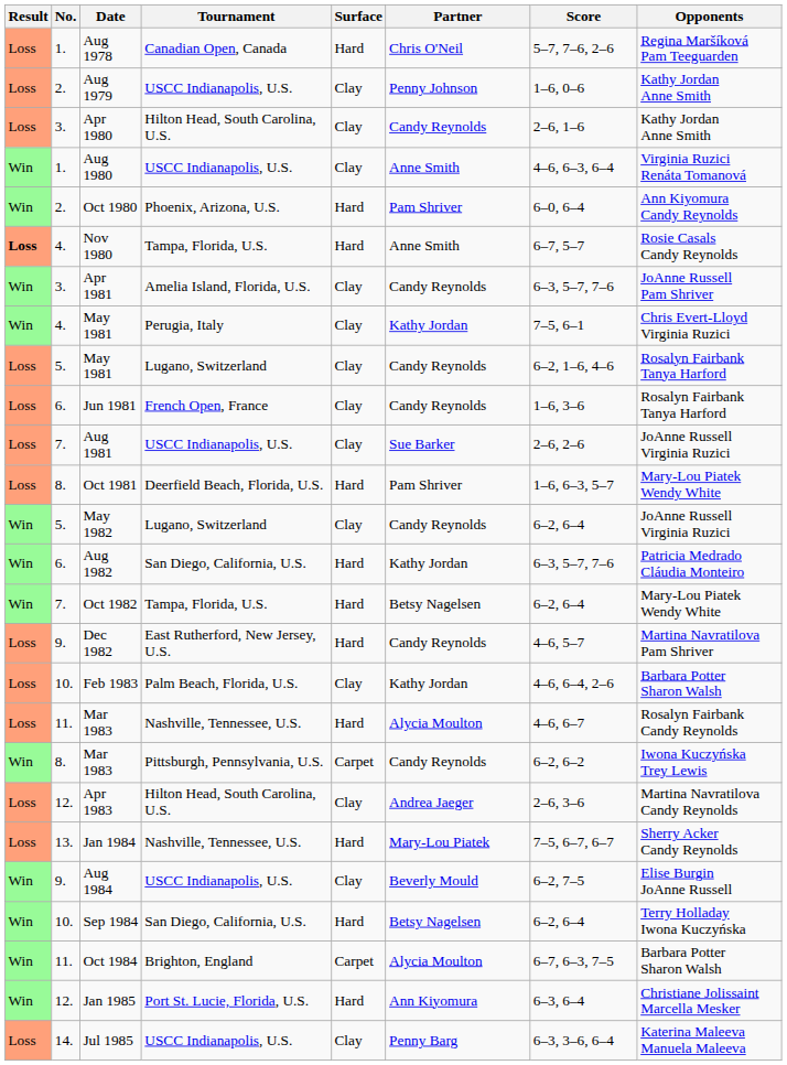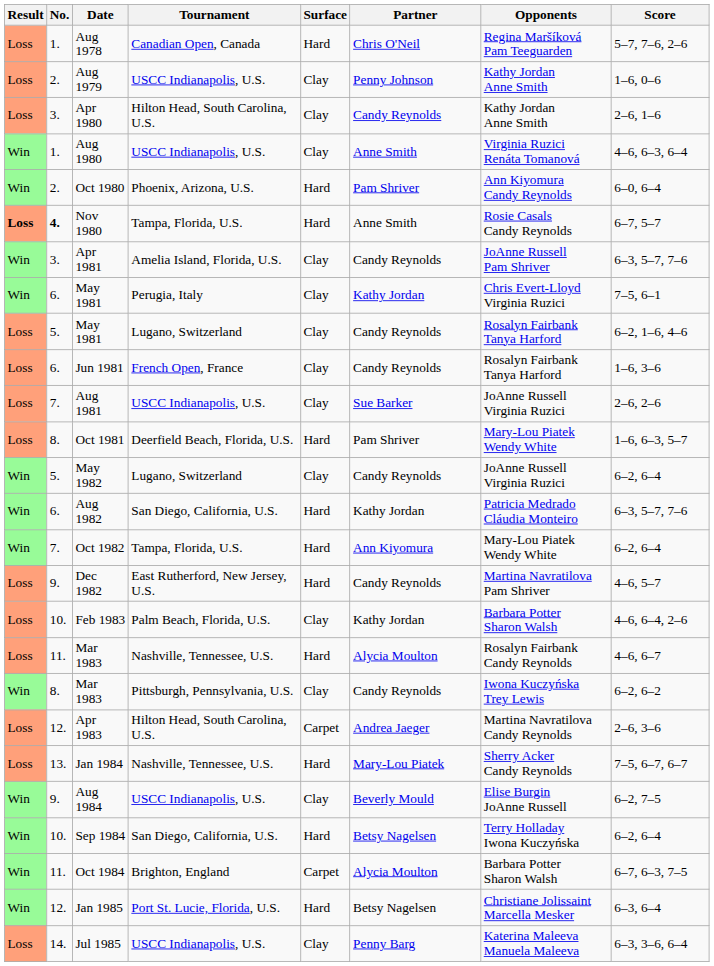 <table class="sortable wikitable">
 <tr>
 <th style="width:40px">Result</th>
 <th style="width:20px" class="unsortable">No.</th>
 <th style="width:60px">Date</th>
 <th style="width:200px">Tournament</th>
 <th style="width:50px">Surface</th>
 <th style="width:150px">Partner</th>
+<th style="width:150px">Opponents</th>
 <th style="width:110px" class="unsortable">Score</th>
-<th style="width:150px">Opponents</th>
 </tr>
 <tr>
 <td style="background:#ffa07a;">Loss</td>
 <td>1.</td>
 <td>Aug 1978</td>
 <td><a href='#'>Canadian Open</a>, Canada</td>
 <td>Hard</td>
 <td> <a href='#'>Chris O'Neil</a></td>
+<td> <a href='#'>Regina Maršíková</a> <br>  <a href='#'>Pam Teeguarden</a></td>
 <td>5–7, 7–6, 2–6</td>
-<td> <a href='#'>Regina Maršíková</a> <br>  <a href='#'>Pam Teeguarden</a></td>
 </tr>
 <tr>
 <td style="background:#ffa07a;">Loss</td>
 <td>2.</td>
 <td>Aug 1979</td>
 <td><a href='#'>USCC Indianapolis</a>, U.S.</td>
 <td>Clay</td>
 <td> <a href='#'>Penny Johnson</a></td>
+<td> <a href='#'>Kathy Jordan</a> <br>  <a href='#'>Anne Smith</a></td>
 <td>1–6, 0–6</td>
-<td> <a href='#'>Kathy Jordan</a> <br>  <a href='#'>Anne Smith</a></td>
 </tr>
 <tr>
 <td style="background:#ffa07a;">Loss</td>
 <td>3.</td>
 <td>Apr 1980</td>
 <td>Hilton Head, South Carolina, U.S.</td>
 <td>Clay</td>
 <td> <a href='#'>Candy Reynolds</a></td>
+<td> Kathy Jordan <br>  Anne Smith</td>
 <td>2–6, 1–6</td>
-<td> Kathy Jordan <br>  Anne Smith</td>
 </tr>
 <tr>
 <td style="background:#98fb98;">Win</td>
 <td>1.</td>
 <td>Aug 1980</td>
 <td><a href='#'>USCC Indianapolis</a>, U.S.</td>
 <td>Clay</td>
 <td> <a href='#'>Anne Smith</a></td>
+<td> <a href='#'>Virginia Ruzici</a> <br>  <a href='#'>Renáta Tomanová</a></td>
 <td>4–6, 6–3, 6–4</td>
-<td> <a href='#'>Virginia Ruzici</a> <br>  <a href='#'>Renáta Tomanová</a></td>
 </tr>
 <tr>
 <td style="background:#98fb98;">Win</td>
 <td>2.</td>
 <td>Oct 1980</td>
 <td>Phoenix, Arizona, U.S.</td>
 <td>Hard</td>
 <td> <a href='#'>Pam Shriver</a></td>
+<td> <a href='#'>Ann Kiyomura</a> <br>  <a href='#'>Candy Reynolds</a></td>
 <td>6–0, 6–4</td>
-<td> <a href='#'>Ann Kiyomura</a> <br>  <a href='#'>Candy Reynolds</a></td>
 </tr>
 <tr>
 <td style="background:#ffa07a;"><strong>Loss</strong></td>
-<td>4.</td>
+<td><strong>4.</strong></td>
 <td>Nov 1980</td>
 <td>Tampa, Florida, U.S.</td>
 <td>Hard</td>
 <td> Anne Smith</td>
+<td> <a href='#'>Rosie Casals</a> <br>  Candy Reynolds</td>
 <td>6–7, 5–7</td>
-<td> <a href='#'>Rosie Casals</a> <br>  Candy Reynolds</td>
 </tr>
 <tr>
 <td style="background:#98fb98;">Win</td>
 <td>3.</td>
 <td>Apr 1981</td>
 <td>Amelia Island, Florida, U.S.</td>
 <td>Clay</td>
 <td> Candy Reynolds</td>
+<td> <a href='#'>JoAnne Russell</a> <br>  <a href='#'>Pam Shriver</a></td>
 <td>6–3, 5–7, 7–6</td>
-<td> <a href='#'>JoAnne Russell</a> <br>  <a href='#'>Pam Shriver</a></td>
 </tr>
 <tr>
 <td style="background:#98fb98;">Win</td>
-<td>4.</td>
+<td>6.</td>
 <td>May 1981</td>
 <td>Perugia, Italy</td>
 <td>Clay</td>
 <td> <a href='#'>Kathy Jordan</a></td>
+<td> <a href='#'>Chris Evert-Lloyd</a> <br>  Virginia Ruzici</td>
 <td>7–5, 6–1</td>
-<td> <a href='#'>Chris Evert-Lloyd</a> <br>  Virginia Ruzici</td>
 </tr>
 <tr>
 <td style="background:#ffa07a;">Loss</td>
 <td>5.</td>
 <td>May 1981</td>
 <td>Lugano, Switzerland</td>
 <td>Clay</td>
 <td> Candy Reynolds</td>
+<td> <a href='#'>Rosalyn Fairbank</a> <br>  <a href='#'>Tanya Harford</a></td>
 <td>6–2, 1–6, 4–6</td>
-<td> <a href='#'>Rosalyn Fairbank</a> <br>  <a href='#'>Tanya Harford</a></td>
 </tr>
 <tr "f3e6d7">
 <td style="background:#ffa07a;">Loss</td>
 <td>6.</td>
 <td>Jun 1981</td>
 <td><a href='#'>French Open</a>, France</td>
 <td>Clay</td>
 <td> Candy Reynolds</td>
+<td> Rosalyn Fairbank <br>  Tanya Harford</td>
 <td>1–6, 3–6</td>
-<td> Rosalyn Fairbank <br>  Tanya Harford</td>
 </tr>
 <tr>
 <td style="background:#ffa07a;">Loss</td>
 <td>7.</td>
 <td>Aug 1981</td>
 <td><a href='#'>USCC Indianapolis</a>, U.S.</td>
 <td>Clay</td>
 <td> <a href='#'>Sue Barker</a></td>
+<td> JoAnne Russell <br>  Virginia Ruzici</td>
 <td>2–6, 2–6</td>
-<td> JoAnne Russell <br>  Virginia Ruzici</td>
 </tr>
 <tr>
 <td style="background:#ffa07a;">Loss</td>
 <td>8.</td>
 <td>Oct 1981</td>
 <td>Deerfield Beach, Florida, U.S.</td>
 <td>Hard</td>
 <td> Pam Shriver</td>
+<td> <a href='#'>Mary-Lou Piatek</a> <br>  <a href='#'>Wendy White</a></td>
 <td>1–6, 6–3, 5–7</td>
-<td> <a href='#'>Mary-Lou Piatek</a> <br>  <a href='#'>Wendy White</a></td>
 </tr>
 <tr>
 <td style="background:#98fb98;">Win</td>
 <td>5.</td>
 <td>May 1982</td>
 <td>Lugano, Switzerland</td>
 <td>Clay</td>
 <td> Candy Reynolds</td>
+<td> JoAnne Russell <br>  Virginia Ruzici</td>
 <td>6–2, 6–4</td>
-<td> JoAnne Russell <br>  Virginia Ruzici</td>
 </tr>
 <tr>
 <td style="background:#98fb98;">Win</td>
 <td>6.</td>
 <td>Aug 1982</td>
 <td>San Diego, California, U.S.</td>
 <td>Hard</td>
 <td> Kathy Jordan</td>
+<td> <a href='#'>Patricia Medrado</a> <br>  <a href='#'>Cláudia Monteiro</a></td>
 <td>6–3, 5–7, 7–6</td>
-<td> <a href='#'>Patricia Medrado</a> <br>  <a href='#'>Cláudia Monteiro</a></td>
 </tr>
 <tr>
 <td style="background:#98fb98;">Win</td>
 <td>7.</td>
 <td>Oct 1982</td>
 <td>Tampa, Florida, U.S.</td>
 <td>Hard</td>
-<td> Betsy Nagelsen</td>
+<td> <a href='#'>Ann Kiyomura</a></td>
+<td> Mary-Lou Piatek <br>  Wendy White</td>
 <td>6–2, 6–4</td>
-<td> Mary-Lou Piatek <br>  Wendy White</td>
 </tr>
 <tr>
 <td style="background:#ffa07a;">Loss</td>
 <td>9.</td>
 <td>Dec 1982</td>
 <td>East Rutherford, New Jersey, U.S.</td>
 <td>Hard</td>
 <td> Candy Reynolds</td>
+<td> <a href='#'>Martina Navratilova</a> <br>  Pam Shriver</td>
 <td>4–6, 5–7</td>
-<td> <a href='#'>Martina Navratilova</a> <br>  Pam Shriver</td>
 </tr>
 <tr>
 <td style="background:#ffa07a;">Loss</td>
 <td>10.</td>
 <td>Feb 1983</td>
 <td>Palm Beach, Florida, U.S.</td>
 <td>Clay</td>
 <td> Kathy Jordan</td>
+<td> <a href='#'>Barbara Potter</a> <br>  <a href='#'>Sharon Walsh</a></td>
 <td>4–6, 6–4, 2–6</td>
-<td> <a href='#'>Barbara Potter</a> <br>  <a href='#'>Sharon Walsh</a></td>
 </tr>
 <tr>
 <td style="background:#ffa07a;">Loss</td>
 <td>11.</td>
 <td>Mar 1983</td>
 <td>Nashville, Tennessee, U.S.</td>
 <td>Hard</td>
 <td> <a href='#'>Alycia Moulton</a></td>
+<td> Rosalyn Fairbank <br>  Candy Reynolds</td>
 <td>4–6, 6–7</td>
-<td> Rosalyn Fairbank <br>  Candy Reynolds</td>
 </tr>
 <tr>
 <td style="background:#98fb98;">Win</td>
 <td>8.</td>
 <td>Mar 1983</td>
 <td>Pittsburgh, Pennsylvania, U.S.</td>
-<td>Carpet</td>
+<td>Clay</td>
 <td> Candy Reynolds</td>
+<td> <a href='#'>Iwona Kuczyńska</a> <br>  <a href='#'>Trey Lewis</a></td>
 <td>6–2, 6–2</td>
-<td> <a href='#'>Iwona Kuczyńska</a> <br>  <a href='#'>Trey Lewis</a></td>
 </tr>
 <tr>
 <td style="background:#ffa07a;">Loss</td>
 <td>12.</td>
 <td>Apr 1983</td>
 <td>Hilton Head, South Carolina, U.S.</td>
-<td>Clay</td>
+<td>Carpet</td>
 <td> <a href='#'>Andrea Jaeger</a></td>
+<td> Martina Navratilova <br>  Candy Reynolds</td>
 <td>2–6, 3–6</td>
-<td> Martina Navratilova <br>  Candy Reynolds</td>
 </tr>
 <tr>
 <td style="background:#ffa07a;">Loss</td>
 <td>13.</td>
 <td>Jan 1984</td>
 <td>Nashville, Tennessee, U.S.</td>
 <td>Hard</td>
 <td> <a href='#'>Mary-Lou Piatek</a></td>
+<td> <a href='#'>Sherry Acker</a> <br>  Candy Reynolds</td>
 <td>7–5, 6–7, 6–7</td>
-<td> <a href='#'>Sherry Acker</a> <br>  Candy Reynolds</td>
 </tr>
 <tr>
 <td style="background:#98fb98;">Win</td>
 <td>9.</td>
 <td>Aug 1984</td>
 <td><a href='#'>USCC Indianapolis</a>, U.S.</td>
 <td>Clay</td>
 <td> <a href='#'>Beverly Mould</a></td>
+<td> <a href='#'>Elise Burgin</a> <br>  JoAnne Russell</td>
 <td>6–2, 7–5</td>
-<td> <a href='#'>Elise Burgin</a> <br>  JoAnne Russell</td>
 </tr>
 <tr>
 <td style="background:#98fb98;">Win</td>
 <td>10.</td>
 <td>Sep 1984</td>
 <td>San Diego, California, U.S.</td>
 <td>Hard</td>
 <td> <a href='#'>Betsy Nagelsen</a></td>
+<td> <a href='#'>Terry Holladay</a> <br>  Iwona Kuczyńska</td>
 <td>6–2, 6–4</td>
-<td> <a href='#'>Terry Holladay</a> <br>  Iwona Kuczyńska</td>
 </tr>
 <tr>
 <td style="background:#98fb98;">Win</td>
 <td>11.</td>
 <td>Oct 1984</td>
 <td>Brighton, England</td>
 <td>Carpet</td>
 <td> <a href='#'>Alycia Moulton</a></td>
+<td> Barbara Potter <br>  Sharon Walsh</td>
 <td>6–7, 6–3, 7–5</td>
-<td> Barbara Potter <br>  Sharon Walsh</td>
 </tr>
 <tr>
 <td style="background:#98fb98;">Win</td>
 <td>12.</td>
 <td>Jan 1985</td>
 <td><a href='#'>Port St. Lucie, Florida</a>, U.S.</td>
 <td>Hard</td>
-<td> <a href='#'>Ann Kiyomura</a></td>
+<td> Betsy Nagelsen</td>
+<td> <a href='#'>Christiane Jolissaint</a> <br>  <a href='#'>Marcella Mesker</a></td>
 <td>6–3, 6–4</td>
-<td> <a href='#'>Christiane Jolissaint</a> <br>  <a href='#'>Marcella Mesker</a></td>
 </tr>
 <tr>
 <td style="background:#ffa07a;">Loss</td>
 <td>14.</td>
 <td>Jul 1985</td>
 <td><a href='#'>USCC Indianapolis</a>, U.S.</td>
 <td>Clay</td>
 <td> <a href='#'>Penny Barg</a></td>
+<td> <a href='#'>Katerina Maleeva</a> <br>  <a href='#'>Manuela Maleeva</a></td>
 <td>6–3, 3–6, 6–4</td>
-<td> <a href='#'>Katerina Maleeva</a> <br>  <a href='#'>Manuela Maleeva</a></td>
 </tr>
 </table>
